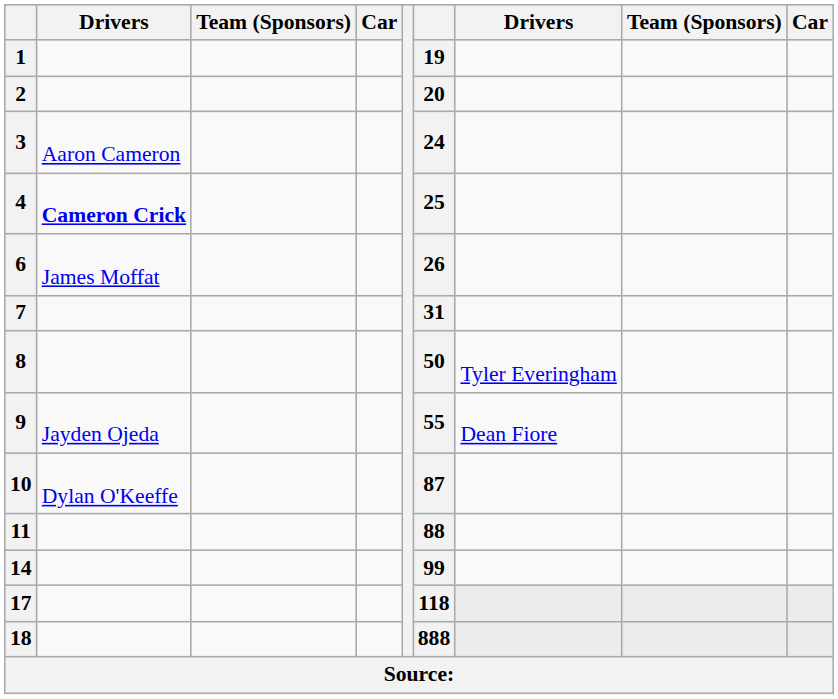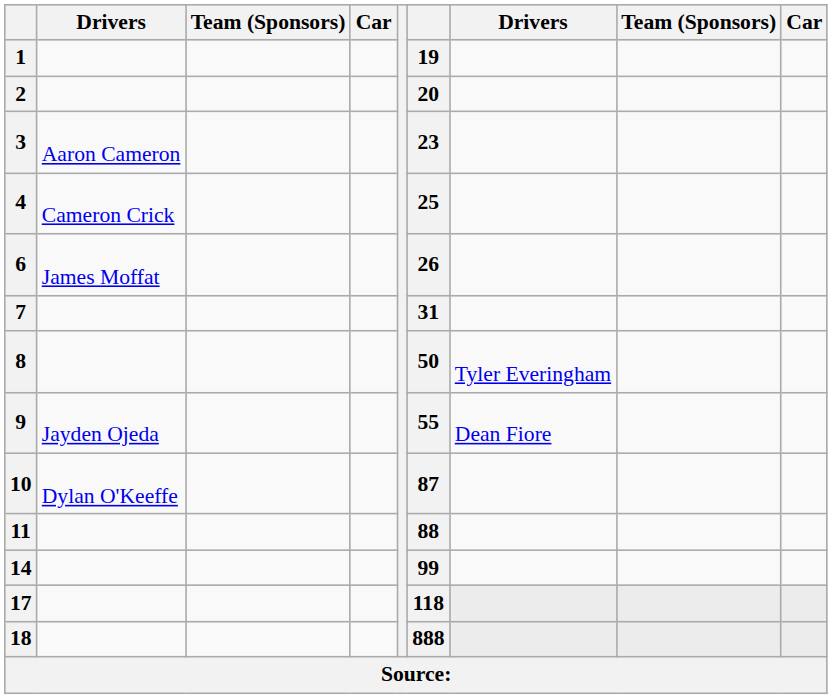 <table class="wikitable" style="font-size: 85%;">
 <tr>
 <th></th>
 <th>Drivers</th>
 <th>Team (Sponsors)</th>
 <th>Car</th>
 <th rowspan="14"></th>
 <th></th>
 <th>Drivers</th>
 <th>Team (Sponsors)</th>
 <th>Car</th>
 </tr>
 <tr>
 <th>1</th>
 <td><br></td>
 <td><br></td>
 <td></td>
 <th>19</th>
 <td><br></td>
 <td><br></td>
 <td></td>
 </tr>
 <tr>
 <th>2</th>
 <td><br></td>
 <td><br></td>
 <td></td>
 <th>20</th>
 <td><br></td>
 <td><br></td>
 <td></td>
 </tr>
 <tr>
 <th>3</th>
 <td><br> <a href='#'>Aaron Cameron</a></td>
 <td><br></td>
 <td></td>
-<th>24</th>
+<th>23</th>
 <td><br></td>
 <td><br></td>
 <td></td>
 </tr>
 <tr>
 <th>4</th>
-<td><strong><br> <a href='#'>Cameron Crick</a></strong></td>
+<td><br> <a href='#'>Cameron Crick</a></td>
 <td><br></td>
 <td></td>
 <th>25</th>
 <td><br></td>
 <td><br></td>
 <td></td>
 </tr>
 <tr>
 <th>6</th>
 <td><br> <a href='#'>James Moffat</a></td>
 <td><br></td>
 <td></td>
 <th>26</th>
 <td><br></td>
 <td><br></td>
 <td></td>
 </tr>
 <tr>
 <th>7</th>
 <td><br></td>
 <td><br></td>
 <td></td>
 <th>31</th>
 <td><br></td>
 <td><br></td>
 <td></td>
 </tr>
 <tr>
 <th>8</th>
 <td><br></td>
 <td><br></td>
 <td></td>
 <th>50</th>
 <td><br> <a href='#'>Tyler Everingham</a></td>
 <td><br></td>
 <td></td>
 </tr>
 <tr>
 <th>9</th>
 <td><br> <a href='#'>Jayden Ojeda</a></td>
 <td><br></td>
 <td></td>
 <th>55</th>
 <td><br> <a href='#'>Dean Fiore</a></td>
 <td><br></td>
 <td></td>
 </tr>
 <tr>
 <th>10</th>
 <td><br> <a href='#'>Dylan O'Keeffe</a></td>
 <td><br></td>
 <td></td>
 <th>87</th>
 <td><br></td>
 <td><br></td>
 <td></td>
 </tr>
 <tr>
 <th>11</th>
 <td><br></td>
 <td><br></td>
 <td></td>
 <th>88</th>
 <td><br></td>
 <td><br></td>
 <td></td>
 </tr>
 <tr>
 <th>14</th>
 <td><br></td>
 <td><br></td>
 <td></td>
 <th>99</th>
 <td><br></td>
 <td><br></td>
 <td></td>
 </tr>
 <tr>
 <th>17</th>
 <td><br></td>
 <td><br></td>
 <td></td>
 <th>118</th>
 <td style="background:#ececec;"><br></td>
 <td style="background:#ececec;"><br></td>
 <td style="background:#ececec;"></td>
 </tr>
 <tr>
 <th>18</th>
 <td><br></td>
 <td><br></td>
 <td></td>
 <th>888</th>
 <td style="background:#ececec;"><br></td>
 <td style="background:#ececec;"><br></td>
 <td style="background:#ececec;"></td>
 </tr>
 <tr>
 <th colspan="9">Source:</th>
 </tr>
 </table>
